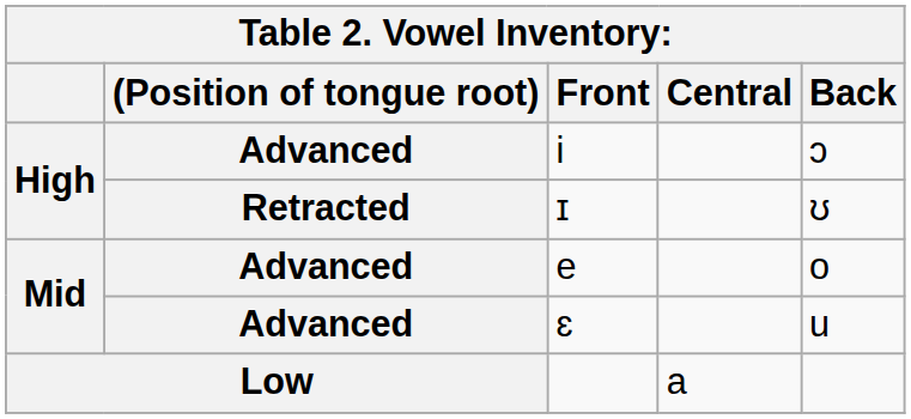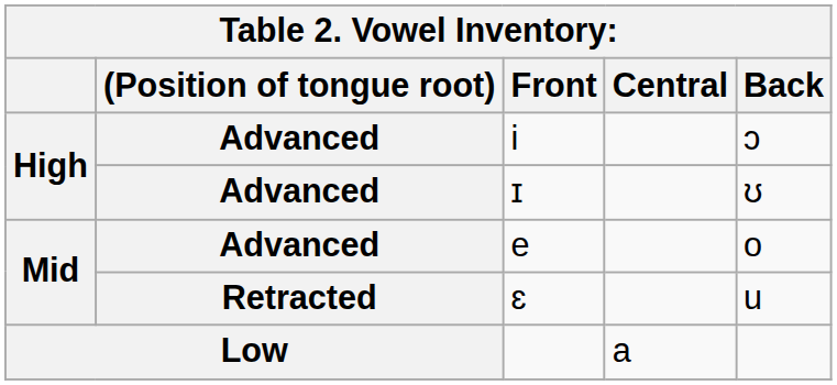 <table class="IPA wikitable">
 <tr>
 <th colspan=5>Table 2. Vowel Inventory:</th>
 </tr>
 <tr>
 <th></th>
 <th>(Position of tongue root)</th>
 <th>Front</th>
 <th>Central</th>
 <th>Back</th>
 </tr>
 <tr>
 <th rowspan="2">High</th>
 <th>Advanced</th>
 <td>i</td>
 <td></td>
 <td>ɔ</td>
 </tr>
 <tr>
-<th>Retracted</th>
+<th>Advanced</th>
 <td>ɪ</td>
 <td></td>
 <td>ʊ</td>
 </tr>
 <tr>
 <th rowspan="2">Mid</th>
 <th>Advanced</th>
 <td>e</td>
 <td></td>
 <td>o</td>
 </tr>
 <tr>
-<th>Advanced</th>
+<th>Retracted</th>
 <td>ɛ</td>
 <td></td>
 <td>u</td>
 </tr>
 <tr>
 <th colspan="2">Low</th>
 <td></td>
 <td>a</td>
 <td></td>
 </tr>
 </table>
